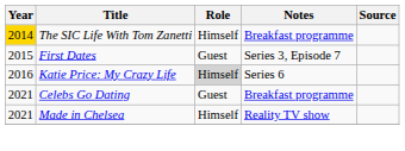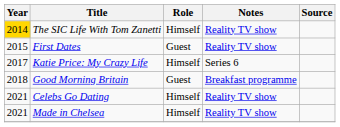 <table class="wikitable sortable">
 <tr>
 <th>Year</th>
 <th>Title</th>
 <th>Role</th>
 <th class="unsortable">Notes</th>
 <th class="unsortable">Source</th>
 </tr>
 <tr>
 <td style="background: gold;">2014</td>
 <td><em>The SIC Life With Tom Zanetti</em></td>
 <td>Himself</td>
-<td><a href='#'>Breakfast programme</a></td>
+<td><a href='#'>Reality TV show</a></td>
 <td></td>
 </tr>
 <tr>
 <td>2015</td>
 <td><em><a href='#'>First Dates</a></em></td>
 <td>Guest</td>
-<td>Series 3, Episode 7</td>
+<td><a href='#'>Reality TV show</a></td>
 <td></td>
 </tr>
 <tr>
-<td>2016</td>
+<td>2017</td>
 <td><em><a href='#'>Katie Price: My Crazy Life</a></em></td>
-<td style="background: lightgrey;">Himself</td>
+<td>Himself</td>
 <td>Series 6</td>
+<td></td>
+</tr>
+<tr>
+<td>2018</td>
+<td><em><a href='#'>Good Morning Britain</a></em></td>
+<td>Guest</td>
+<td><a href='#'>Breakfast programme</a></td>
 <td></td>
 </tr>
 <tr>
 <td>2021</td>
 <td><em><a href='#'>Celebs Go Dating</a></em></td>
-<td>Guest</td>
-<td><a href='#'>Breakfast programme</a></td>
+<td>Himself</td>
+<td><a href='#'>Reality TV show</a></td>
 <td></td>
 </tr>
 <tr>
 <td>2021</td>
 <td><em><a href='#'>Made in Chelsea</a></em></td>
 <td>Himself</td>
 <td><a href='#'>Reality TV show</a></td>
 <td></td>
 </tr>
 <tr>
 </tr>
 </table>
